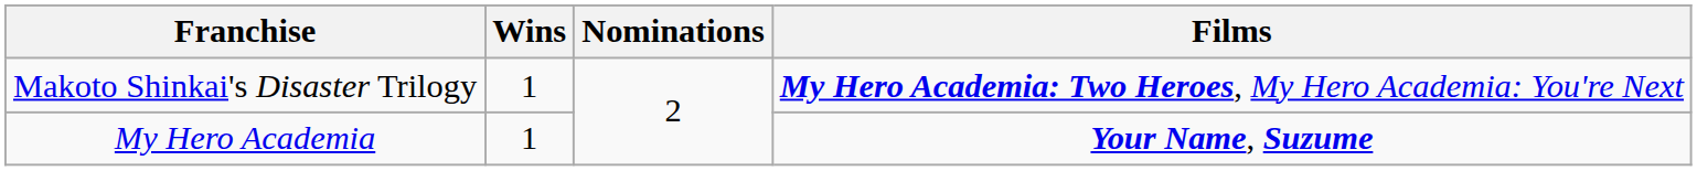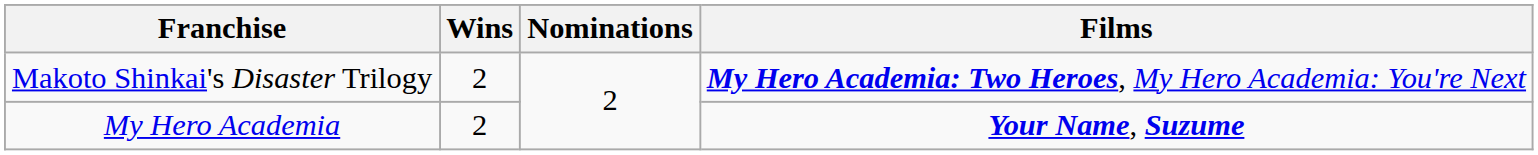 <table class="wikitable plainrowheaders sortable" style="text-align:center;">
 <tr>
 <th>Franchise</th>
 <th>Wins</th>
 <th>Nominations</th>
 <th>Films</th>
 </tr>
 <tr>
 <td><a href='#'>Makoto Shinkai</a>'s <em>Disaster</em> Trilogy</td>
-<td>1</td>
+<td>2</td>
 <td rowspan="2">2</td>
 <td><em><a href='#'><strong>My Hero Academia: Two Heroes</strong></a></em>, <em><a href='#'>My Hero Academia: You're Next</a></em></td>
 </tr>
 <tr>
 <td><em><a href='#'>My Hero Academia</a></em></td>
-<td>1</td>
+<td>2</td>
 <td><strong><em><a href='#'>Your Name</a></em></strong>, <strong><em><a href='#'>Suzume</a></em></strong></td>
 </tr>
 </table>
